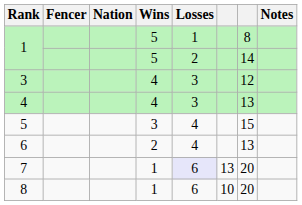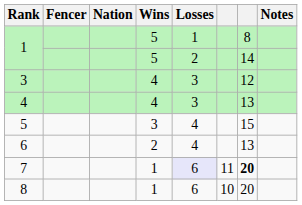 <table class="wikitable sortable" style="text-align: center;">
 <tr>
 <th>Rank</th>
 <th>Fencer</th>
 <th>Nation</th>
 <th>Wins</th>
 <th>Losses</th>
 <th></th>
 <th></th>
 <th>Notes</th>
 </tr>
 <tr style="background:#bbf3bb;">
 <td rowspan=2>1</td>
 <td align=left></td>
 <td align=left></td>
 <td>5</td>
 <td>1</td>
 <td></td>
 <td>8</td>
 <td></td>
 </tr>
 <tr style="background:#bbf3bb;">
 <td align=left></td>
 <td align=left></td>
 <td>5</td>
 <td>2</td>
 <td></td>
 <td>14</td>
 <td></td>
 </tr>
 <tr style="background:#bbf3bb;">
 <td>3</td>
 <td align=left></td>
 <td align=left></td>
 <td>4</td>
 <td>3</td>
 <td></td>
 <td>12</td>
 <td></td>
 </tr>
 <tr style="background:#bbf3bb;">
 <td>4</td>
 <td align=left></td>
 <td align=left></td>
 <td>4</td>
 <td>3</td>
 <td></td>
 <td>13</td>
 <td></td>
 </tr>
 <tr>
 <td>5</td>
 <td align=left></td>
 <td align=left></td>
 <td>3</td>
 <td>4</td>
 <td></td>
 <td>15</td>
 <td></td>
 </tr>
 <tr>
 <td>6</td>
 <td align=left></td>
 <td align=left></td>
 <td>2</td>
 <td>4</td>
 <td></td>
 <td>13</td>
 <td></td>
 </tr>
 <tr>
 <td>7</td>
 <td align=left></td>
 <td align=left></td>
 <td>1</td>
 <td style="background: lavender;">6</td>
-<td>13</td>
-<td>20</td>
+<td>11</td>
+<td><strong>20</strong></td>
 <td></td>
 </tr>
 <tr>
 <td>8</td>
 <td align=left></td>
 <td align=left></td>
 <td>1</td>
 <td>6</td>
 <td>10</td>
 <td>20</td>
 <td></td>
 </tr>
 </table>
